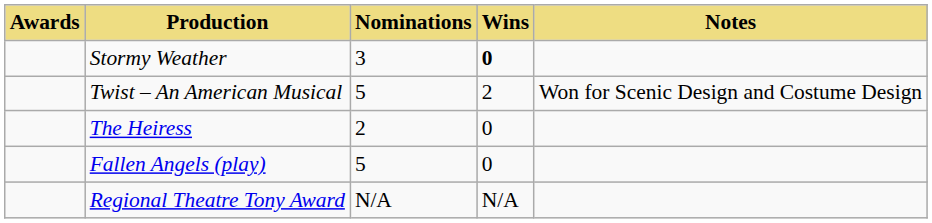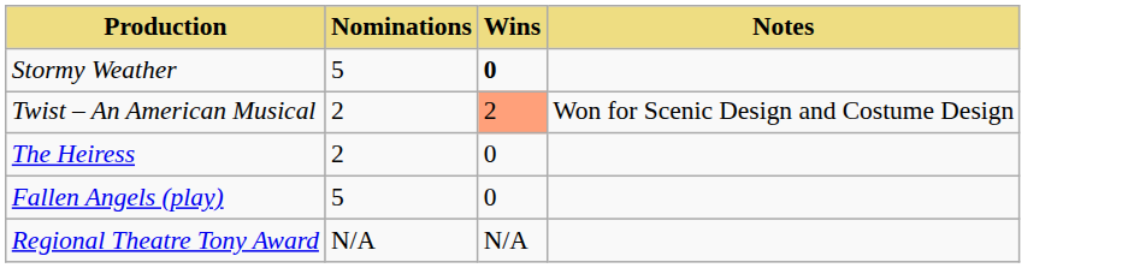 <table class="sortable wikitable" style="font-size:90%;">
 <tr>
-<th style="background:#EEDD82;">Awards</th>
 <th style="background:#EEDD82;">Production</th>
 <th style="background:#EEDD82;">Nominations</th>
 <th style="background:#EEDD82;">Wins</th>
 <th style="background:#EEDD82;" class="unsortable">Notes</th>
 </tr>
 <tr>
-<td></td>
 <td><em>Stormy Weather</em></td>
-<td>3</td>
+<td>5</td>
 <td><strong>0</strong></td>
 <td></td>
 </tr>
 <tr>
-<td></td>
 <td><em>Twist – An American Musical</em></td>
-<td>5</td>
 <td>2</td>
+<td style="background: lightsalmon;">2</td>
 <td>Won for Scenic Design and Costume Design</td>
 </tr>
 <tr>
-<td></td>
 <td><em><a href='#'>The Heiress</a></em></td>
 <td>2</td>
 <td>0</td>
 <td></td>
 </tr>
 <tr>
-<td></td>
 <td><em><a href='#'>Fallen Angels (play)</a></em></td>
 <td>5</td>
 <td>0</td>
 <td></td>
 </tr>
 <tr>
-<td></td>
 <td><em><a href='#'>Regional Theatre Tony Award</a></em></td>
 <td>N/A</td>
 <td>N/A</td>
 <td></td>
 </tr>
 </table>
